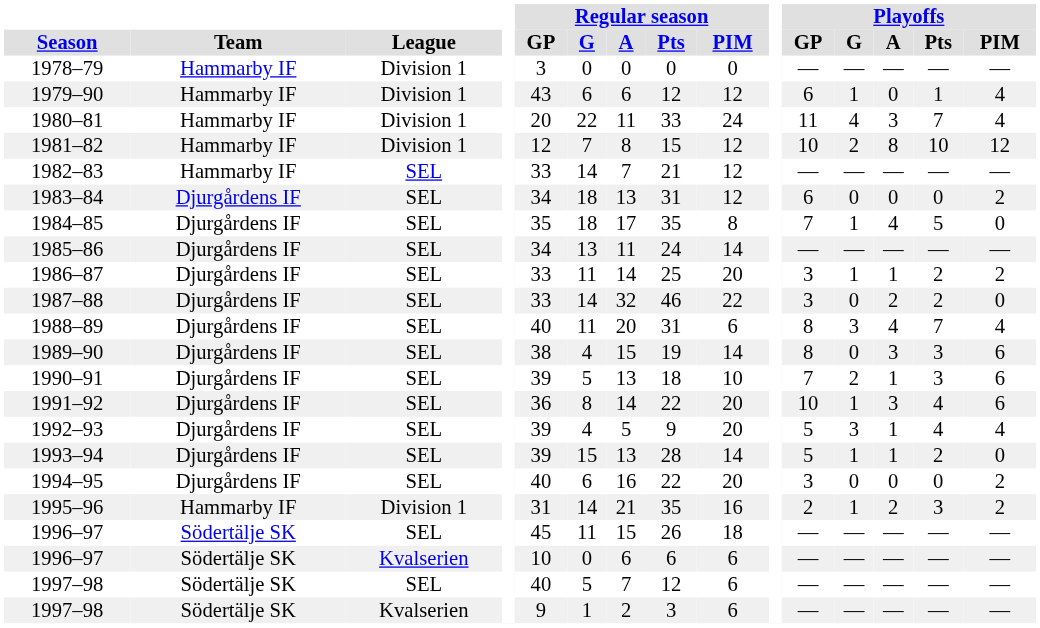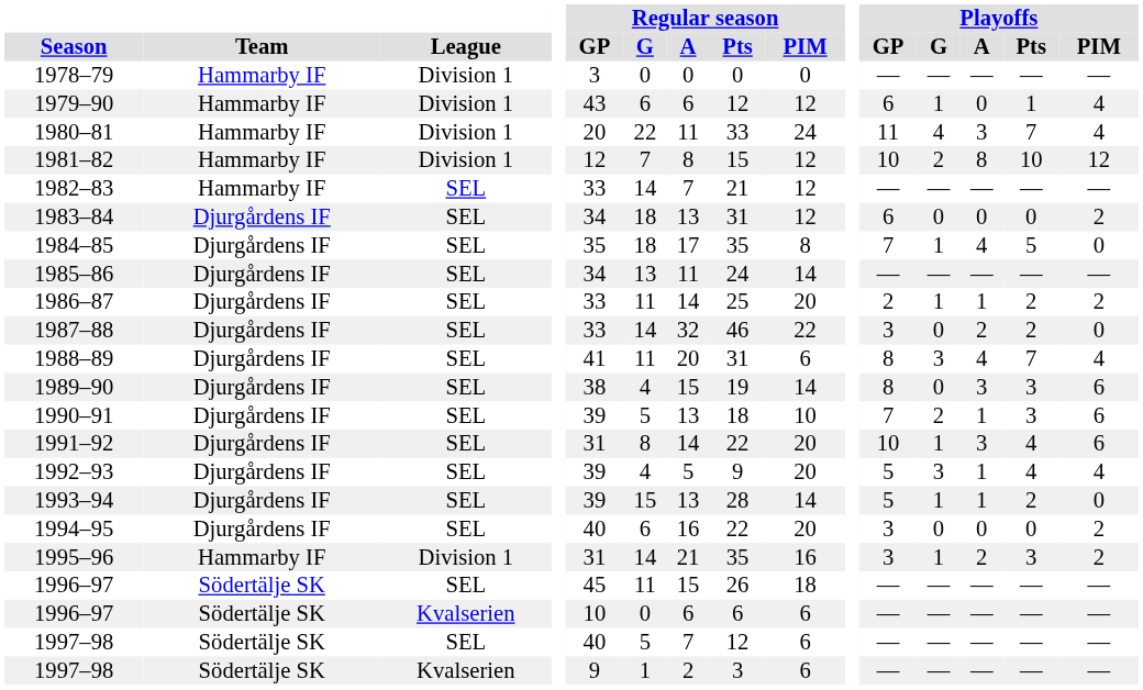 <table border="0" cellpadding="1" cellspacing="0" ID="Table3" style="text-align:center; width:50em">
 <tr bgcolor="#e0e0e0">
 <th colspan="3" bgcolor="#ffffff"> </th>
 <th rowspan="99" bgcolor="#ffffff"> </th>
 <th colspan="5"><a href='#'>Regular season</a></th>
 <th rowspan="99" bgcolor="#ffffff"> </th>
 <th colspan="5"><a href='#'>Playoffs</a></th>
 </tr>
 <tr bgcolor="#e0e0e0">
 <th><a href='#'>Season</a></th>
 <th>Team</th>
 <th>League</th>
 <th>GP</th>
 <th><a href='#'>G</a></th>
 <th><a href='#'>A</a></th>
 <th><a href='#'>Pts</a></th>
 <th><a href='#'>PIM</a></th>
 <th>GP</th>
 <th>G</th>
 <th>A</th>
 <th>Pts</th>
 <th>PIM</th>
 </tr>
 <tr>
 <td>1978–79</td>
 <td><a href='#'>Hammarby IF</a></td>
 <td>Division 1</td>
 <td>3</td>
 <td>0</td>
 <td>0</td>
 <td>0</td>
 <td>0</td>
 <td>—</td>
 <td>—</td>
 <td>—</td>
 <td>—</td>
 <td>—</td>
 </tr>
 <tr bgcolor="#f0f0f0">
 <td>1979–90</td>
 <td>Hammarby IF</td>
 <td>Division 1</td>
 <td>43</td>
 <td>6</td>
 <td>6</td>
 <td>12</td>
 <td>12</td>
 <td>6</td>
 <td>1</td>
 <td>0</td>
 <td>1</td>
 <td>4</td>
 </tr>
 <tr>
 <td>1980–81</td>
 <td>Hammarby IF</td>
 <td>Division 1</td>
 <td>20</td>
 <td>22</td>
 <td>11</td>
 <td>33</td>
 <td>24</td>
 <td>11</td>
 <td>4</td>
 <td>3</td>
 <td>7</td>
 <td>4</td>
 </tr>
 <tr bgcolor="#f0f0f0">
 <td>1981–82</td>
 <td>Hammarby IF</td>
 <td>Division 1</td>
 <td>12</td>
 <td>7</td>
 <td>8</td>
 <td>15</td>
 <td>12</td>
 <td>10</td>
 <td>2</td>
 <td>8</td>
 <td>10</td>
 <td>12</td>
 </tr>
 <tr>
 <td>1982–83</td>
 <td>Hammarby IF</td>
 <td><a href='#'>SEL</a></td>
 <td>33</td>
 <td>14</td>
 <td>7</td>
 <td>21</td>
 <td>12</td>
 <td>—</td>
 <td>—</td>
 <td>—</td>
 <td>—</td>
 <td>—</td>
 </tr>
 <tr bgcolor="#f0f0f0">
 <td>1983–84</td>
 <td><a href='#'>Djurgårdens IF</a></td>
 <td>SEL</td>
 <td>34</td>
 <td>18</td>
 <td>13</td>
 <td>31</td>
 <td>12</td>
 <td>6</td>
 <td>0</td>
 <td>0</td>
 <td>0</td>
 <td>2</td>
 </tr>
 <tr>
 <td>1984–85</td>
 <td>Djurgårdens IF</td>
 <td>SEL</td>
 <td>35</td>
 <td>18</td>
 <td>17</td>
 <td>35</td>
 <td>8</td>
 <td>7</td>
 <td>1</td>
 <td>4</td>
 <td>5</td>
 <td>0</td>
 </tr>
 <tr bgcolor="#f0f0f0">
 <td>1985–86</td>
 <td>Djurgårdens IF</td>
 <td>SEL</td>
 <td>34</td>
 <td>13</td>
 <td>11</td>
 <td>24</td>
 <td>14</td>
 <td>—</td>
 <td>—</td>
 <td>—</td>
 <td>—</td>
 <td>—</td>
 </tr>
 <tr>
 <td>1986–87</td>
 <td>Djurgårdens IF</td>
 <td>SEL</td>
 <td>33</td>
 <td>11</td>
 <td>14</td>
 <td>25</td>
 <td>20</td>
-<td>3</td>
+<td>2</td>
 <td>1</td>
 <td>1</td>
 <td>2</td>
 <td>2</td>
 </tr>
 <tr bgcolor="#f0f0f0">
 <td>1987–88</td>
 <td>Djurgårdens IF</td>
 <td>SEL</td>
 <td>33</td>
 <td>14</td>
 <td>32</td>
 <td>46</td>
 <td>22</td>
 <td>3</td>
 <td>0</td>
 <td>2</td>
 <td>2</td>
 <td>0</td>
 </tr>
 <tr>
 <td>1988–89</td>
 <td>Djurgårdens IF</td>
 <td>SEL</td>
-<td>40</td>
+<td>41</td>
 <td>11</td>
 <td>20</td>
 <td>31</td>
 <td>6</td>
 <td>8</td>
 <td>3</td>
 <td>4</td>
 <td>7</td>
 <td>4</td>
 </tr>
 <tr bgcolor="#f0f0f0">
 <td>1989–90</td>
 <td>Djurgårdens IF</td>
 <td>SEL</td>
 <td>38</td>
 <td>4</td>
 <td>15</td>
 <td>19</td>
 <td>14</td>
 <td>8</td>
 <td>0</td>
 <td>3</td>
 <td>3</td>
 <td>6</td>
 </tr>
 <tr>
 <td>1990–91</td>
 <td>Djurgårdens IF</td>
 <td>SEL</td>
 <td>39</td>
 <td>5</td>
 <td>13</td>
 <td>18</td>
 <td>10</td>
 <td>7</td>
 <td>2</td>
 <td>1</td>
 <td>3</td>
 <td>6</td>
 </tr>
 <tr bgcolor="#f0f0f0">
 <td>1991–92</td>
 <td>Djurgårdens IF</td>
 <td>SEL</td>
-<td>36</td>
+<td>31</td>
 <td>8</td>
 <td>14</td>
 <td>22</td>
 <td>20</td>
 <td>10</td>
 <td>1</td>
 <td>3</td>
 <td>4</td>
 <td>6</td>
 </tr>
 <tr>
 <td>1992–93</td>
 <td>Djurgårdens IF</td>
 <td>SEL</td>
 <td>39</td>
 <td>4</td>
 <td>5</td>
 <td>9</td>
 <td>20</td>
 <td>5</td>
 <td>3</td>
 <td>1</td>
 <td>4</td>
 <td>4</td>
 </tr>
 <tr bgcolor="#f0f0f0">
 <td>1993–94</td>
 <td>Djurgårdens IF</td>
 <td>SEL</td>
 <td>39</td>
 <td>15</td>
 <td>13</td>
 <td>28</td>
 <td>14</td>
 <td>5</td>
 <td>1</td>
 <td>1</td>
 <td>2</td>
 <td>0</td>
 </tr>
 <tr>
 <td>1994–95</td>
 <td>Djurgårdens IF</td>
 <td>SEL</td>
 <td>40</td>
 <td>6</td>
 <td>16</td>
 <td>22</td>
 <td>20</td>
 <td>3</td>
 <td>0</td>
 <td>0</td>
 <td>0</td>
 <td>2</td>
 </tr>
 <tr bgcolor="#f0f0f0">
 <td>1995–96</td>
 <td>Hammarby IF</td>
 <td>Division 1</td>
 <td>31</td>
 <td>14</td>
 <td>21</td>
 <td>35</td>
 <td>16</td>
-<td>2</td>
+<td>3</td>
 <td>1</td>
 <td>2</td>
 <td>3</td>
 <td>2</td>
 </tr>
 <tr>
 <td>1996–97</td>
 <td><a href='#'>Södertälje SK</a></td>
 <td>SEL</td>
 <td>45</td>
 <td>11</td>
 <td>15</td>
 <td>26</td>
 <td>18</td>
 <td>—</td>
 <td>—</td>
 <td>—</td>
 <td>—</td>
 <td>—</td>
 </tr>
 <tr bgcolor="#f0f0f0">
 <td>1996–97</td>
 <td>Södertälje SK</td>
 <td><a href='#'>Kvalserien</a></td>
 <td>10</td>
 <td>0</td>
 <td>6</td>
 <td>6</td>
 <td>6</td>
 <td>—</td>
 <td>—</td>
 <td>—</td>
 <td>—</td>
 <td>—</td>
 </tr>
 <tr>
 <td>1997–98</td>
 <td>Södertälje SK</td>
 <td>SEL</td>
 <td>40</td>
 <td>5</td>
 <td>7</td>
 <td>12</td>
 <td>6</td>
 <td>—</td>
 <td>—</td>
 <td>—</td>
 <td>—</td>
 <td>—</td>
 </tr>
 <tr bgcolor="#f0f0f0">
 <td>1997–98</td>
 <td>Södertälje SK</td>
 <td>Kvalserien</td>
 <td>9</td>
 <td>1</td>
 <td>2</td>
 <td>3</td>
 <td>6</td>
 <td>—</td>
 <td>—</td>
 <td>—</td>
 <td>—</td>
 <td>—</td>
 </tr>
 </table>
